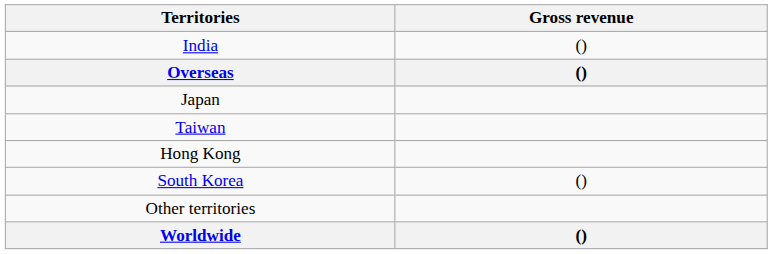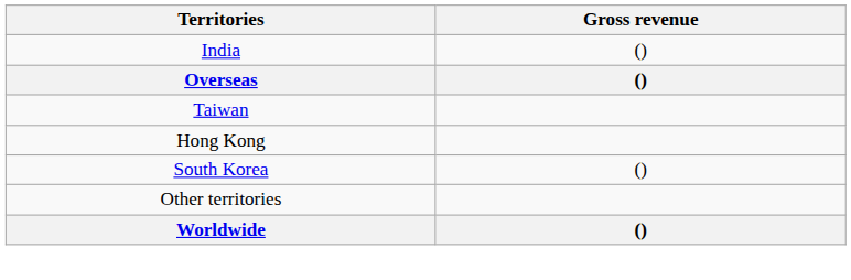 <table class="wikitable"  style="float:right; width:45%; text-align:center;">
 <tr>
 <th>Territories</th>
 <th>Gross revenue</th>
 </tr>
 <tr>
 <td><a href='#'>India</a></td>
 <td> ()</td>
 </tr>
 <tr>
 <th><a href='#'>Overseas</a></th>
 <th> ()</th>
-</tr>
-<tr>
-<td>Japan</td>
-<td></td>
 </tr>
 <tr>
 <td><a href='#'>Taiwan</a></td>
 <td></td>
 </tr>
 <tr>
 <td>Hong Kong</td>
 <td></td>
 </tr>
 <tr>
 <td><a href='#'>South Korea</a></td>
 <td> ()</td>
 </tr>
 <tr>
 <td>Other territories</td>
 <td></td>
 </tr>
 <tr>
 <th><a href='#'>Worldwide</a></th>
 <th> ()</th>
 </tr>
 </table>
